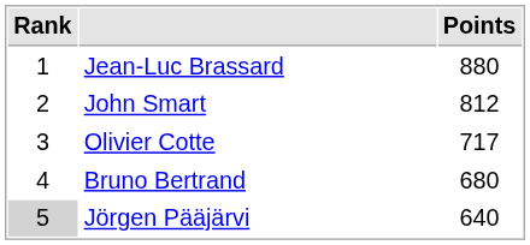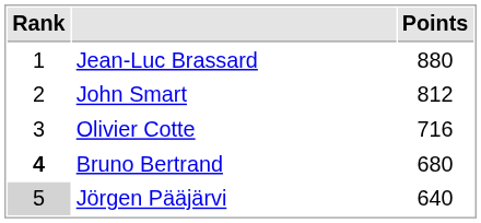 <table cellspacing="1" cellpadding="3" style="border:1px solid #AAAAAA;font-size:86%">
 <tr bgcolor="#E4E4E4">
 <th style="border-bottom:1px solid #AAAAAA" width=10>Rank</th>
 <th style="border-bottom:1px solid #AAAAAA" width=200></th>
 <th style="border-bottom:1px solid #AAAAAA" width=20>Points</th>
 </tr>
 <tr>
 <td align="center">1</td>
 <td> <a href='#'>Jean-Luc Brassard</a></td>
 <td align=center>880</td>
 </tr>
 <tr>
 <td align="center">2</td>
 <td> <a href='#'>John Smart</a></td>
 <td align=center>812</td>
 </tr>
 <tr>
 <td align="center">3</td>
 <td> <a href='#'>Olivier Cotte</a></td>
-<td align=center>717</td>
+<td align=center>716</td>
 </tr>
 <tr>
-<td align="center">4</td>
+<td align="center"><strong>4</strong></td>
 <td> <a href='#'>Bruno Bertrand</a></td>
 <td align=center>680</td>
 </tr>
 <tr>
 <td align="center" style="background: lightgrey;">5</td>
 <td> <a href='#'>Jörgen Pääjärvi</a></td>
 <td align=center>640</td>
 </tr>
 </table>
